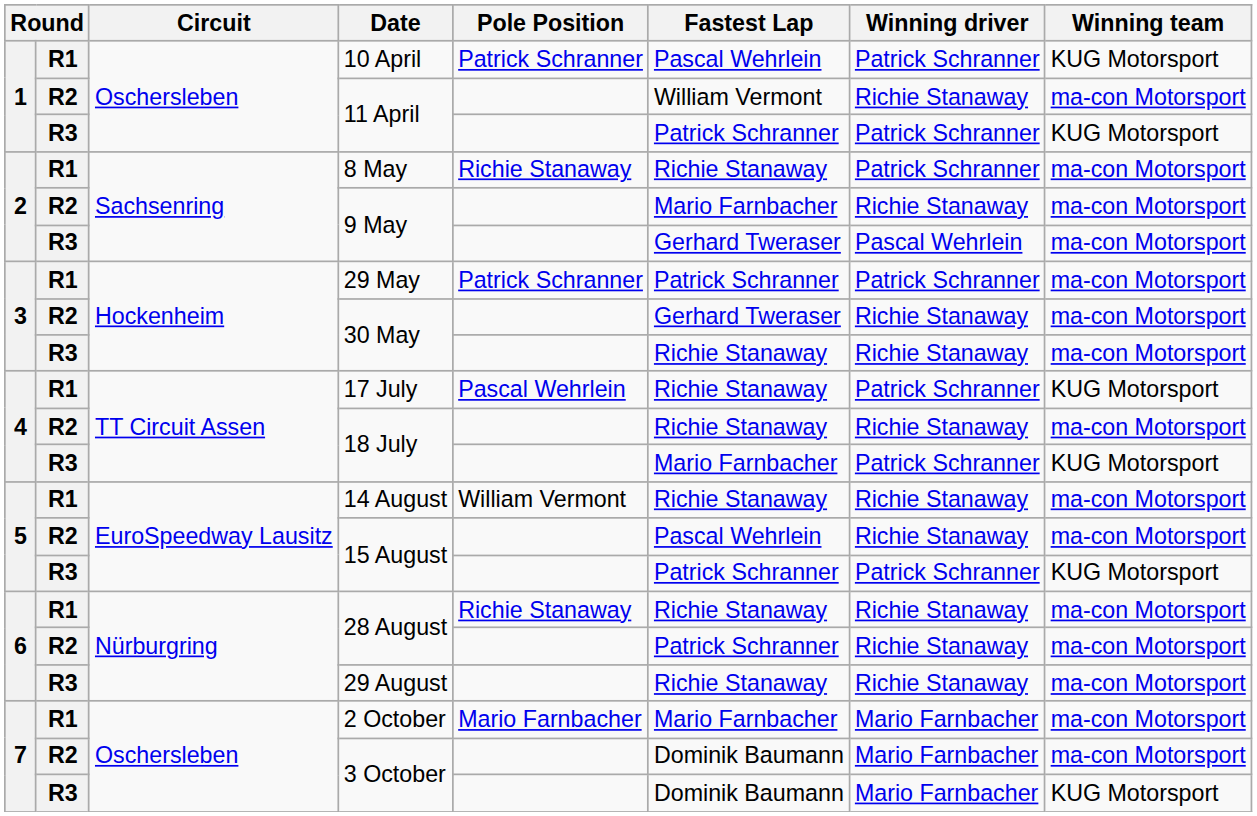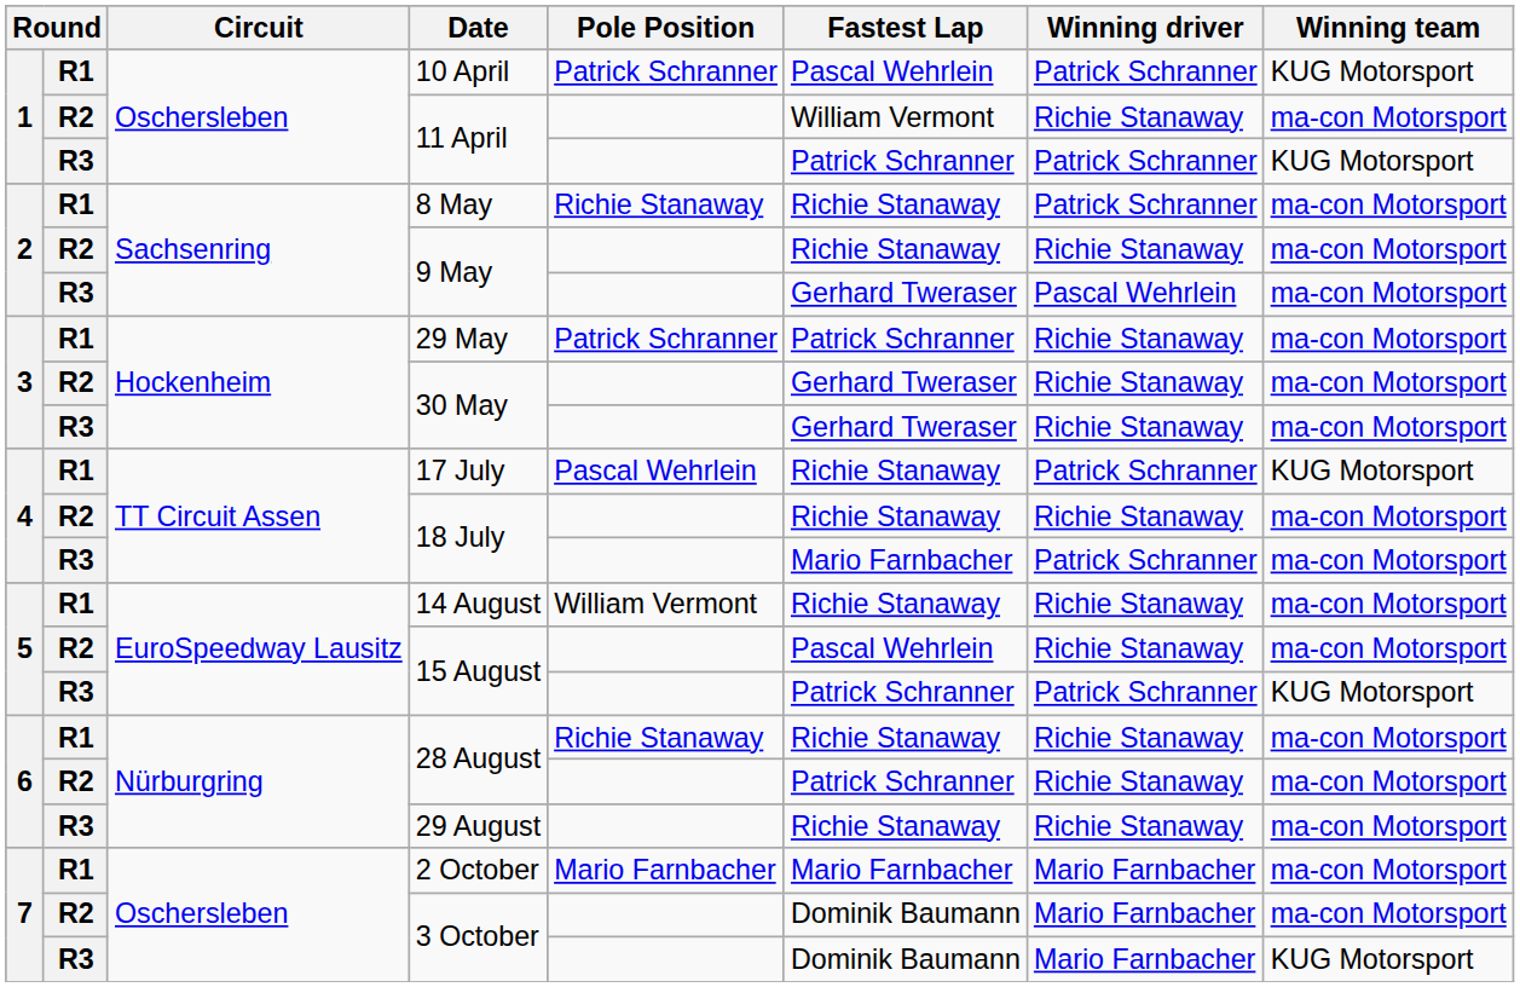 <table class="wikitable" style="font-size: 85%">
 <tr>
 <th colspan=2>Round</th>
 <th>Circuit</th>
 <th>Date</th>
 <th>Pole Position</th>
 <th>Fastest Lap</th>
 <th>Winning driver</th>
 <th>Winning team</th>
 </tr>
 <tr>
 <th rowspan=3>1</th>
 <th>R1</th>
 <td rowspan=3> <a href='#'>Oschersleben</a></td>
 <td>10 April</td>
 <td nowrap> <a href='#'>Patrick Schranner</a></td>
 <td nowrap> <a href='#'>Pascal Wehrlein</a></td>
 <td nowrap> <a href='#'>Patrick Schranner</a></td>
 <td> KUG Motorsport</td>
 </tr>
 <tr>
 <th>R2</th>
 <td rowspan=2>11 April</td>
 <td></td>
 <td> William Vermont</td>
 <td> <a href='#'>Richie Stanaway</a></td>
 <td> <a href='#'>ma-con Motorsport</a></td>
 </tr>
 <tr>
 <th>R3</th>
 <td></td>
 <td> <a href='#'>Patrick Schranner</a></td>
 <td> <a href='#'>Patrick Schranner</a></td>
 <td> KUG Motorsport</td>
 </tr>
 <tr>
 <th rowspan=3>2</th>
 <th>R1</th>
 <td rowspan=3> <a href='#'>Sachsenring</a></td>
 <td>8 May</td>
 <td> <a href='#'>Richie Stanaway</a></td>
 <td> <a href='#'>Richie Stanaway</a></td>
 <td nowrap> <a href='#'>Patrick Schranner</a></td>
 <td> <a href='#'>ma-con Motorsport</a></td>
 </tr>
 <tr>
 <th>R2</th>
 <td rowspan=2>9 May</td>
 <td></td>
-<td> <a href='#'>Mario Farnbacher</a></td>
+<td> <a href='#'>Richie Stanaway</a></td>
 <td> <a href='#'>Richie Stanaway</a></td>
 <td> <a href='#'>ma-con Motorsport</a></td>
 </tr>
 <tr>
 <th>R3</th>
 <td></td>
 <td> <a href='#'>Gerhard Tweraser</a></td>
 <td> <a href='#'>Pascal Wehrlein</a></td>
 <td> <a href='#'>ma-con Motorsport</a></td>
 </tr>
 <tr>
 <th rowspan=3>3</th>
 <th>R1</th>
 <td rowspan=3> <a href='#'>Hockenheim</a></td>
 <td>29 May</td>
 <td> <a href='#'>Patrick Schranner</a></td>
 <td> <a href='#'>Patrick Schranner</a></td>
-<td> <a href='#'>Patrick Schranner</a></td>
+<td> <a href='#'>Richie Stanaway</a></td>
 <td> <a href='#'>ma-con Motorsport</a></td>
 </tr>
 <tr>
 <th>R2</th>
 <td rowspan=2>30 May</td>
 <td></td>
 <td> <a href='#'>Gerhard Tweraser</a></td>
 <td> <a href='#'>Richie Stanaway</a></td>
 <td> <a href='#'>ma-con Motorsport</a></td>
 </tr>
 <tr>
 <th>R3</th>
 <td></td>
-<td> <a href='#'>Richie Stanaway</a></td>
+<td> <a href='#'>Gerhard Tweraser</a></td>
 <td> <a href='#'>Richie Stanaway</a></td>
 <td> <a href='#'>ma-con Motorsport</a></td>
 </tr>
 <tr>
 <th rowspan=3>4</th>
 <th>R1</th>
 <td rowspan=3> <a href='#'>TT Circuit Assen</a></td>
 <td>17 July</td>
 <td> <a href='#'>Pascal Wehrlein</a></td>
 <td> <a href='#'>Richie Stanaway</a></td>
 <td> <a href='#'>Patrick Schranner</a></td>
 <td> KUG Motorsport</td>
 </tr>
 <tr>
 <th>R2</th>
 <td rowspan=2>18 July</td>
 <td></td>
 <td> <a href='#'>Richie Stanaway</a></td>
 <td> <a href='#'>Richie Stanaway</a></td>
 <td> <a href='#'>ma-con Motorsport</a></td>
 </tr>
 <tr>
 <th>R3</th>
 <td></td>
 <td> <a href='#'>Mario Farnbacher</a></td>
 <td> <a href='#'>Patrick Schranner</a></td>
-<td> KUG Motorsport</td>
+<td> <a href='#'>ma-con Motorsport</a></td>
 </tr>
 <tr>
 <th rowspan=3>5</th>
 <th>R1</th>
 <td rowspan=3 nowrap> <a href='#'>EuroSpeedway Lausitz</a></td>
 <td>14 August</td>
 <td> William Vermont</td>
 <td> <a href='#'>Richie Stanaway</a></td>
 <td> <a href='#'>Richie Stanaway</a></td>
 <td> <a href='#'>ma-con Motorsport</a></td>
 </tr>
 <tr>
 <th>R2</th>
 <td rowspan=2>15 August</td>
 <td></td>
 <td nowrap> <a href='#'>Pascal Wehrlein</a></td>
 <td> <a href='#'>Richie Stanaway</a></td>
 <td> <a href='#'>ma-con Motorsport</a></td>
 </tr>
 <tr>
 <th>R3</th>
 <td></td>
 <td> <a href='#'>Patrick Schranner</a></td>
 <td> <a href='#'>Patrick Schranner</a></td>
 <td> KUG Motorsport</td>
 </tr>
 <tr>
 <th rowspan=3>6</th>
 <th>R1</th>
 <td rowspan=3> <a href='#'>Nürburgring</a></td>
 <td rowspan=2>28 August</td>
 <td> <a href='#'>Richie Stanaway</a></td>
 <td> <a href='#'>Richie Stanaway</a></td>
 <td> <a href='#'>Richie Stanaway</a></td>
 <td> <a href='#'>ma-con Motorsport</a></td>
 </tr>
 <tr>
 <th>R2</th>
 <td></td>
 <td> <a href='#'>Patrick Schranner</a></td>
 <td> <a href='#'>Richie Stanaway</a></td>
 <td> <a href='#'>ma-con Motorsport</a></td>
 </tr>
 <tr>
 <th>R3</th>
 <td nowrap>29 August</td>
 <td></td>
 <td> <a href='#'>Richie Stanaway</a></td>
 <td> <a href='#'>Richie Stanaway</a></td>
 <td> <a href='#'>ma-con Motorsport</a></td>
 </tr>
 <tr>
 <th rowspan=3>7</th>
 <th>R1</th>
 <td rowspan=3> <a href='#'>Oschersleben</a></td>
 <td nowrap>2 October</td>
 <td nowrap> <a href='#'>Mario Farnbacher</a></td>
 <td nowrap> <a href='#'>Mario Farnbacher</a></td>
 <td nowrap> <a href='#'>Mario Farnbacher</a></td>
 <td> <a href='#'>ma-con Motorsport</a></td>
 </tr>
 <tr>
 <th>R2</th>
 <td rowspan=2>3 October</td>
 <td></td>
 <td> Dominik Baumann</td>
 <td> <a href='#'>Mario Farnbacher</a></td>
 <td> <a href='#'>ma-con Motorsport</a></td>
 </tr>
 <tr>
 <th>R3</th>
 <td></td>
 <td> Dominik Baumann</td>
 <td> <a href='#'>Mario Farnbacher</a></td>
 <td> KUG Motorsport</td>
 </tr>
 </table>
